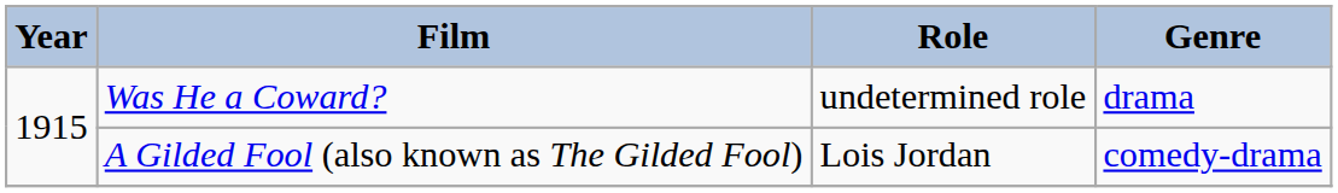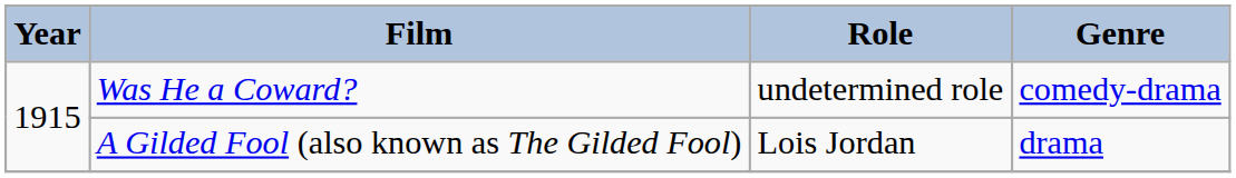 <table class="wikitable" style="font-size:90%;">
 <tr>
 <th style="background:#B0C4DE;">Year</th>
 <th style="background:#B0C4DE;">Film</th>
 <th style="background:#B0C4DE;">Role</th>
 <th style="background:#B0C4DE;">Genre</th>
 </tr>
 <tr>
 <td rowspan="2">1915</td>
 <td><em><a href='#'>Was He a Coward?</a></em></td>
 <td>undetermined role</td>
-<td><a href='#'>drama</a></td>
+<td><a href='#'>comedy-drama</a></td>
 </tr>
 <tr>
 <td><em><a href='#'>A Gilded Fool</a></em> (also known as <em>The Gilded Fool</em>)</td>
 <td>Lois Jordan</td>
-<td><a href='#'>comedy-drama</a></td>
+<td><a href='#'>drama</a></td>
 </tr>
 <tr>
 </tr>
 </table>
